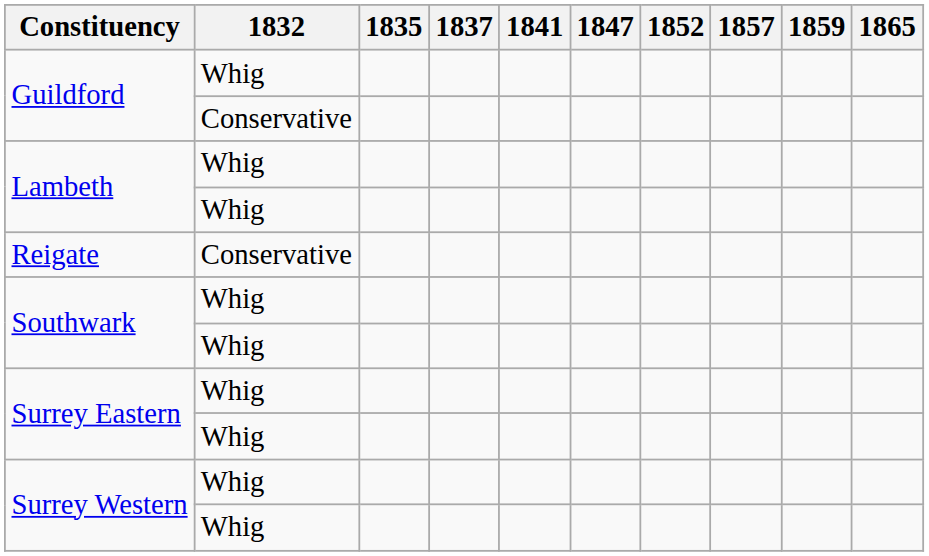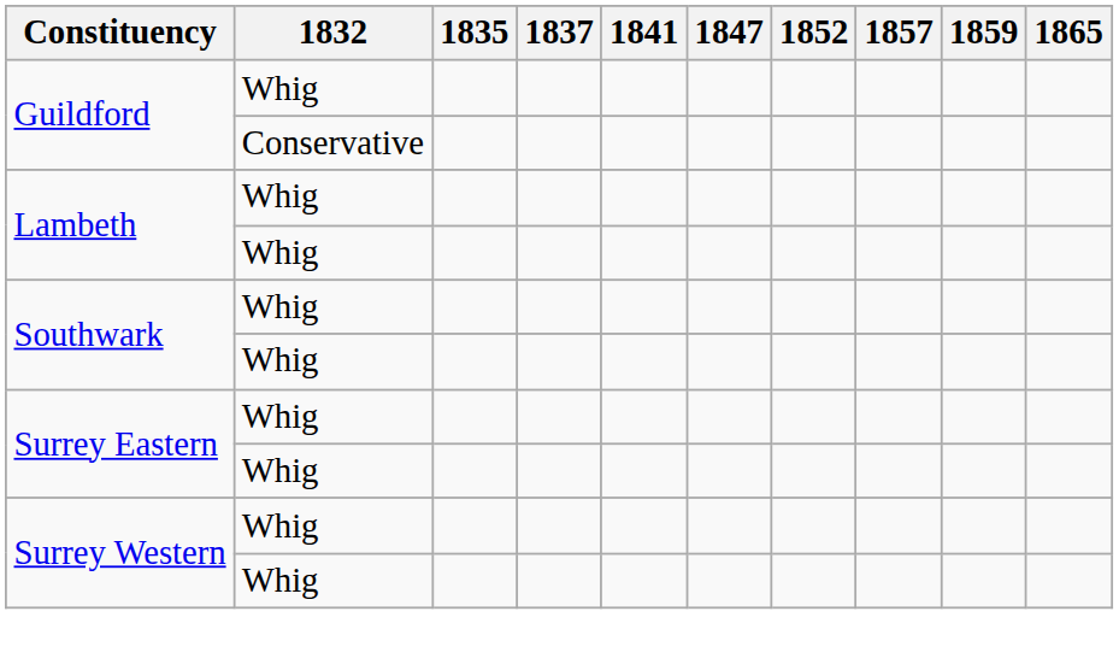 <table class=wikitable sortable>
 <tr>
 <th>Constituency</th>
 <th>1832</th>
 <th>1835</th>
 <th>1837</th>
 <th>1841</th>
 <th>1847</th>
 <th>1852</th>
 <th>1857</th>
 <th>1859</th>
 <th>1865</th>
 </tr>
 <tr>
 <td rowspan=2><a href='#'>Guildford</a></td>
 <td bgcolor=>Whig</td>
 <td></td>
 <td></td>
 <td></td>
 <td></td>
 <td></td>
 <td></td>
 <td></td>
 <td></td>
 </tr>
 <tr>
 <td bgcolor=>Conservative</td>
 <td></td>
 <td></td>
 <td></td>
 <td></td>
 <td></td>
 <td></td>
 <td></td>
 <td></td>
 </tr>
 <tr>
 <td rowspan=2><a href='#'>Lambeth</a></td>
 <td bgcolor=>Whig</td>
 <td></td>
 <td></td>
 <td></td>
 <td></td>
 <td></td>
 <td></td>
 <td></td>
 <td></td>
 </tr>
 <tr>
 <td bgcolor=>Whig</td>
-<td></td>
-<td></td>
-<td></td>
-<td></td>
-<td></td>
-<td></td>
-<td></td>
-<td></td>
-</tr>
-<tr>
-<td><a href='#'>Reigate</a></td>
-<td bgcolor=>Conservative</td>
 <td></td>
 <td></td>
 <td></td>
 <td></td>
 <td></td>
 <td></td>
 <td></td>
 <td></td>
 </tr>
 <tr>
 <td rowspan=2><a href='#'>Southwark</a></td>
 <td bgcolor=>Whig</td>
 <td></td>
 <td></td>
 <td></td>
 <td></td>
 <td></td>
 <td></td>
 <td></td>
 <td></td>
 </tr>
 <tr>
 <td bgcolor=>Whig</td>
 <td></td>
 <td></td>
 <td></td>
 <td></td>
 <td></td>
 <td></td>
 <td></td>
 <td></td>
 </tr>
 <tr>
 <td rowspan=2><a href='#'>Surrey Eastern</a></td>
 <td bgcolor=>Whig</td>
 <td></td>
 <td></td>
 <td></td>
 <td></td>
 <td></td>
 <td></td>
 <td></td>
 <td></td>
 </tr>
 <tr>
 <td bgcolor=>Whig</td>
 <td></td>
 <td></td>
 <td></td>
 <td></td>
 <td></td>
 <td></td>
 <td></td>
 <td></td>
 </tr>
 <tr>
 <td rowspan=2><a href='#'>Surrey Western</a></td>
 <td bgcolor=>Whig</td>
 <td></td>
 <td></td>
 <td></td>
 <td></td>
 <td></td>
 <td></td>
 <td></td>
 <td></td>
 </tr>
 <tr>
 <td bgcolor=>Whig</td>
 <td></td>
 <td></td>
 <td></td>
 <td></td>
 <td></td>
 <td></td>
 <td></td>
 <td></td>
 </tr>
 </table>
